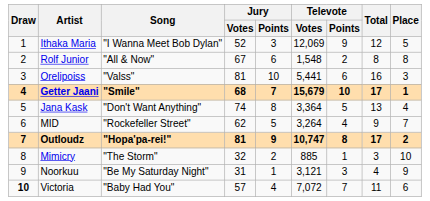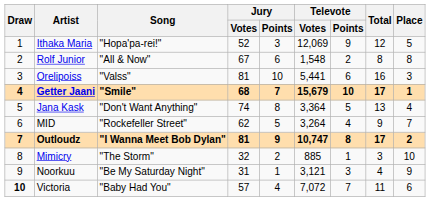 <table class="sortable wikitable" style="margin: 1em auto 1em auto; text-align:center;">
 <tr>
 <th rowspan="2">Draw</th>
 <th rowspan="2">Artist</th>
 <th rowspan="2">Song</th>
 <th colspan="2">Jury</th>
 <th colspan="2">Televote</th>
 <th rowspan="2">Total</th>
 <th rowspan="2">Place</th>
 </tr>
 <tr>
 <th>Votes</th>
 <th>Points</th>
 <th>Votes</th>
 <th>Points</th>
 </tr>
 <tr>
 <td>1</td>
 <td align="left"><a href='#'>Ithaka Maria</a></td>
-<td align="left">"I Wanna Meet Bob Dylan"</td>
+<td align="left">"Hopa'pa-rei!"</td>
 <td>52</td>
 <td>3</td>
 <td>12,069</td>
 <td>9</td>
 <td>12</td>
 <td>5</td>
 </tr>
 <tr>
 <td>2</td>
 <td align="left"><a href='#'>Rolf Junior</a></td>
 <td align="left">"All & Now"</td>
 <td>67</td>
 <td>6</td>
 <td>1,548</td>
 <td>2</td>
 <td>8</td>
 <td>8</td>
 </tr>
 <tr>
 <td>3</td>
 <td align="left"><a href='#'>Orelipoiss</a></td>
 <td align="left">"Valss"</td>
 <td>81</td>
 <td>10</td>
 <td>5,441</td>
 <td>6</td>
 <td>16</td>
 <td>3</td>
 </tr>
 <tr style="font-weight:bold; background:navajowhite;">
 <td>4</td>
 <td align="left"><a href='#'>Getter Jaani</a></td>
 <td align="left">"Smile"</td>
 <td>68</td>
 <td>7</td>
 <td>15,679</td>
 <td>10</td>
 <td>17</td>
 <td>1</td>
 </tr>
 <tr>
 <td>5</td>
 <td align="left"><a href='#'>Jana Kask</a></td>
 <td align="left">"Don't Want Anything"</td>
 <td>74</td>
 <td>8</td>
 <td>3,364</td>
 <td>5</td>
 <td>13</td>
 <td>4</td>
 </tr>
 <tr>
 <td>6</td>
 <td align="left">MID</td>
 <td align="left">"Rockefeller Street"</td>
 <td>62</td>
 <td>5</td>
 <td>3,264</td>
 <td>4</td>
 <td>9</td>
 <td>7</td>
 </tr>
 <tr style="font-weight:bold; background:navajowhite;">
 <td>7</td>
 <td align="left">Outloudz</td>
-<td align="left">"Hopa'pa-rei!"</td>
+<td align="left">"I Wanna Meet Bob Dylan"</td>
 <td>81</td>
 <td>9</td>
 <td>10,747</td>
 <td>8</td>
 <td>17</td>
 <td>2</td>
 </tr>
 <tr>
 <td>8</td>
 <td align="left"><a href='#'>Mimicry</a></td>
 <td align="left">"The Storm"</td>
 <td>32</td>
 <td>2</td>
 <td>885</td>
 <td>1</td>
 <td>3</td>
 <td>10</td>
 </tr>
 <tr>
 <td>9</td>
 <td align="left">Noorkuu</td>
 <td align="left">"Be My Saturday Night"</td>
 <td>31</td>
 <td>1</td>
 <td>3,121</td>
 <td>3</td>
 <td>4</td>
 <td>9</td>
 </tr>
 <tr>
 <td><strong>10</strong></td>
 <td align="left">Victoria</td>
 <td align="left">"Baby Had You"</td>
 <td>57</td>
 <td>4</td>
 <td>7,072</td>
 <td>7</td>
 <td>11</td>
 <td>6</td>
 </tr>
 </table>
